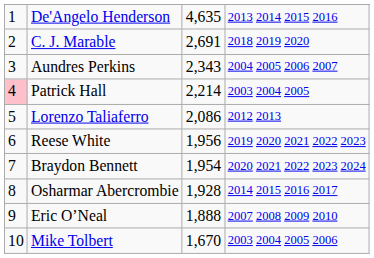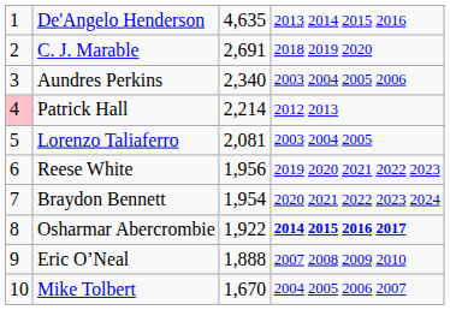 <table class="wikitable">
 <tr>
 </tr>
 <tr>
 <td>1</td>
 <td><a href='#'>De'Angelo Henderson</a></td>
 <td>4,635</td>
 <td style="font-size:80%;"><a href='#'>2013</a> <a href='#'>2014</a> <a href='#'>2015</a> <a href='#'>2016</a></td>
 </tr>
 <tr>
 <td>2</td>
 <td><a href='#'>C. J. Marable</a></td>
 <td>2,691</td>
 <td style="font-size:80%;"><a href='#'>2018</a> <a href='#'>2019</a> <a href='#'>2020</a></td>
 </tr>
 <tr>
 <td>3</td>
 <td>Aundres Perkins</td>
-<td>2,343</td>
-<td style="font-size:80%;"><a href='#'>2004</a> <a href='#'>2005</a> <a href='#'>2006</a> <a href='#'>2007</a></td>
+<td>2,340</td>
+<td style="font-size:80%;"><a href='#'>2003</a> <a href='#'>2004</a> <a href='#'>2005</a> <a href='#'>2006</a></td>
 </tr>
 <tr>
 <td style="background: pink;">4</td>
 <td>Patrick Hall</td>
 <td>2,214</td>
-<td style="font-size:80%;"><a href='#'>2003</a> <a href='#'>2004</a> <a href='#'>2005</a></td>
+<td style="font-size:80%;"><a href='#'>2012</a> <a href='#'>2013</a></td>
 </tr>
 <tr>
 <td>5</td>
 <td><a href='#'>Lorenzo Taliaferro</a></td>
-<td>2,086</td>
-<td style="font-size:80%;"><a href='#'>2012</a> <a href='#'>2013</a></td>
+<td>2,081</td>
+<td style="font-size:80%;"><a href='#'>2003</a> <a href='#'>2004</a> <a href='#'>2005</a></td>
 </tr>
 <tr>
 <td>6</td>
 <td>Reese White</td>
 <td>1,956</td>
 <td style="font-size:80%;"><a href='#'>2019</a> <a href='#'>2020</a> <a href='#'>2021</a> <a href='#'>2022</a> <a href='#'>2023</a></td>
 </tr>
 <tr>
 <td>7</td>
 <td>Braydon Bennett</td>
 <td>1,954</td>
 <td style="font-size:80%;"><a href='#'>2020</a> <a href='#'>2021</a> <a href='#'>2022</a> <a href='#'>2023</a> <a href='#'>2024</a></td>
 </tr>
 <tr>
 <td>8</td>
 <td>Osharmar Abercrombie</td>
-<td>1,928</td>
-<td style="font-size:80%;"><a href='#'>2014</a> <a href='#'>2015</a> <a href='#'>2016</a> <a href='#'>2017</a></td>
+<td>1,922</td>
+<td style="font-size:80%;"><strong><a href='#'>2014</a> <a href='#'>2015</a> <a href='#'>2016</a> <a href='#'>2017</a></strong></td>
 </tr>
 <tr>
 <td>9</td>
 <td>Eric O’Neal</td>
 <td>1,888</td>
 <td style="font-size:80%;"><a href='#'>2007</a> <a href='#'>2008</a> <a href='#'>2009</a> <a href='#'>2010</a></td>
 </tr>
 <tr>
 <td>10</td>
 <td><a href='#'>Mike Tolbert</a></td>
 <td>1,670</td>
-<td style="font-size:80%;"><a href='#'>2003</a> <a href='#'>2004</a> <a href='#'>2005</a> <a href='#'>2006</a></td>
+<td style="font-size:80%;"><a href='#'>2004</a> <a href='#'>2005</a> <a href='#'>2006</a> <a href='#'>2007</a></td>
 </tr>
 </table>
